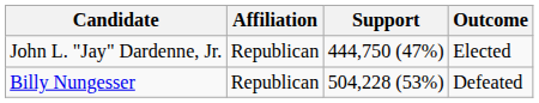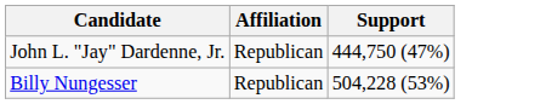 <table class="wikitable">
 <tr>
 <th>Candidate</th>
 <th>Affiliation</th>
 <th>Support</th>
-<th>Outcome</th>
 </tr>
 <tr>
 <td>John L. "Jay" Dardenne, Jr.</td>
 <td>Republican</td>
 <td>444,750 (47%)</td>
-<td>Elected</td>
 </tr>
 <tr>
 <td><a href='#'>Billy Nungesser</a></td>
 <td>Republican</td>
 <td>504,228 (53%)</td>
-<td>Defeated</td>
 </tr>
 </table>
